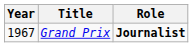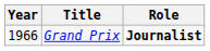 <table class="wikitable">
 <tr>
 <th>Year</th>
 <th>Title</th>
 <th>Role</th>
 </tr>
 <tr>
-<td>1967</td>
+<td>1966</td>
 <td><em><a href='#'>Grand Prix</a></em></td>
 <td><strong>Journalist</strong></td>
 </tr>
 </table>
